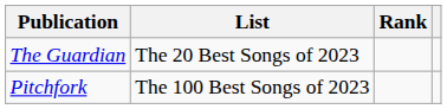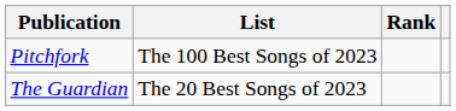 <table class="wikitable plainrowheaders sortable" style="margin-right: 0;">
 <tr>
 <th scope="col">Publication</th>
 <th scope="col">List</th>
 <th scope="col">Rank</th>
 <th scope="col" class="unsortable"></th>
 </tr>
 <tr>
+<td><em><a href='#'>Pitchfork</a></em></td>
+<td>The 100 Best Songs of 2023</td>
+<td></td>
+<td></td>
+</tr>
+<tr>
 <td><em><a href='#'>The Guardian</a></em></td>
 <td>The 20 Best Songs of 2023</td>
 <td></td>
 <td style="text-align:center"></td>
 </tr>
-<tr>
-<td><em><a href='#'>Pitchfork</a></em></td>
-<td>The 100 Best Songs of 2023</td>
-<td></td>
-<td></td>
-</tr>
 </table>
